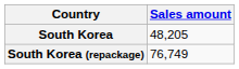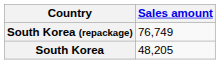 <table class="wikitable plainrowheaders sortable">
 <tr>
 <th>Country</th>
 <th><a href='#'>Sales amount</a></th>
 </tr>
 <tr>
+<th scope="row">South Korea <small>(repackage)</small></th>
+<td>76,749</td>
+</tr>
+<tr>
 <th scope="row">South Korea</th>
 <td>48,205</td>
 </tr>
-<tr>
-<th scope="row">South Korea <small>(repackage)</small></th>
-<td>76,749</td>
-</tr>
 </table>
